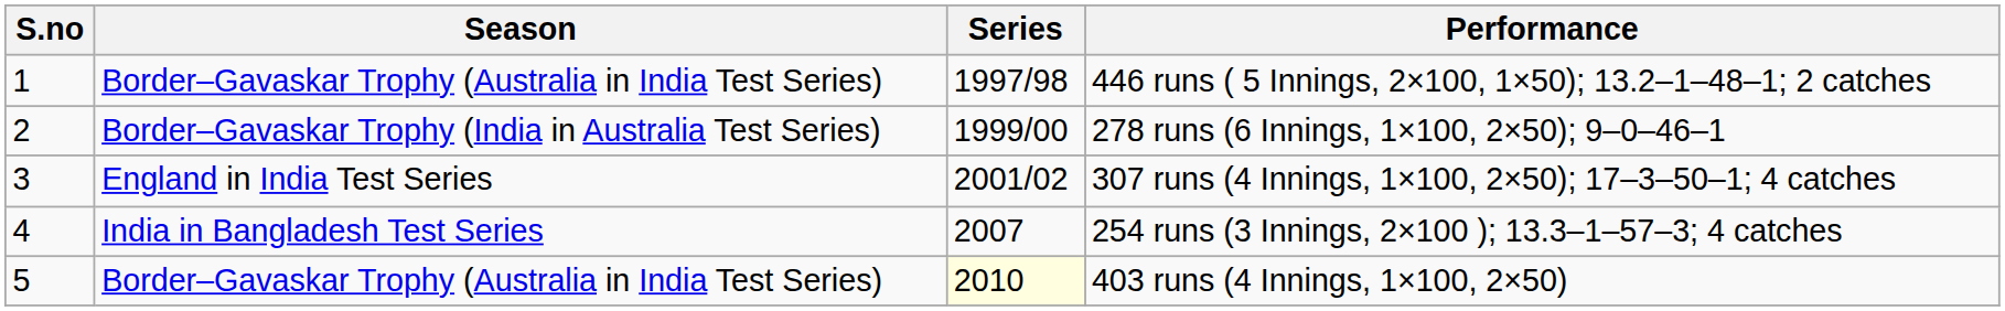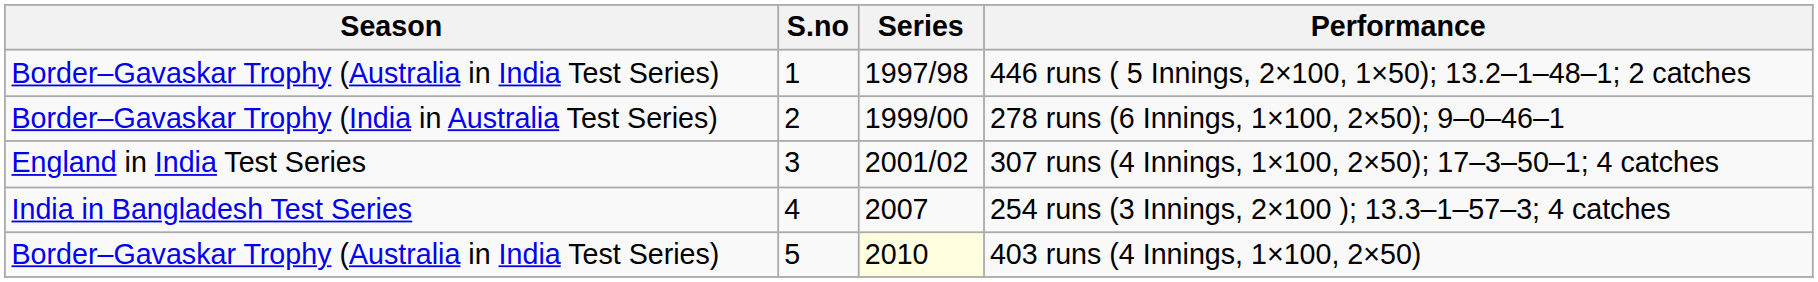 <table class="wikitable" style="width:80%">
 <tr>
+<th>Season</th>
 <th>S.no</th>
-<th>Season</th>
 <th>Series</th>
 <th>Performance</th>
 </tr>
 <tr>
+<td><a href='#'>Border–Gavaskar Trophy</a> (<a href='#'>Australia</a> in <a href='#'>India</a> Test Series)</td>
 <td>1</td>
-<td><a href='#'>Border–Gavaskar Trophy</a> (<a href='#'>Australia</a> in <a href='#'>India</a> Test Series)</td>
 <td>1997/98</td>
 <td>446 runs ( 5 Innings, 2×100, 1×50); 13.2–1–48–1; 2 catches</td>
 </tr>
 <tr>
+<td><a href='#'>Border–Gavaskar Trophy</a> (<a href='#'>India</a> in <a href='#'>Australia</a> Test Series)</td>
 <td>2</td>
-<td><a href='#'>Border–Gavaskar Trophy</a> (<a href='#'>India</a> in <a href='#'>Australia</a> Test Series)</td>
 <td>1999/00</td>
 <td>278 runs (6 Innings, 1×100, 2×50); 9–0–46–1</td>
 </tr>
 <tr>
+<td><a href='#'>England</a> in <a href='#'>India</a> Test Series</td>
 <td>3</td>
-<td><a href='#'>England</a> in <a href='#'>India</a> Test Series</td>
 <td>2001/02</td>
 <td>307 runs (4 Innings, 1×100, 2×50); 17–3–50–1; 4 catches</td>
 </tr>
 <tr>
+<td><a href='#'>India in Bangladesh Test Series</a></td>
 <td>4</td>
-<td><a href='#'>India in Bangladesh Test Series</a></td>
 <td>2007</td>
 <td>254 runs (3 Innings, 2×100 ); 13.3–1–57–3; 4 catches</td>
 </tr>
 <tr>
+<td><a href='#'>Border–Gavaskar Trophy</a> (<a href='#'>Australia</a> in <a href='#'>India</a> Test Series)</td>
 <td>5</td>
-<td><a href='#'>Border–Gavaskar Trophy</a> (<a href='#'>Australia</a> in <a href='#'>India</a> Test Series)</td>
 <td style="background: lightyellow;">2010</td>
 <td>403 runs (4 Innings, 1×100, 2×50)</td>
 </tr>
 </table>
